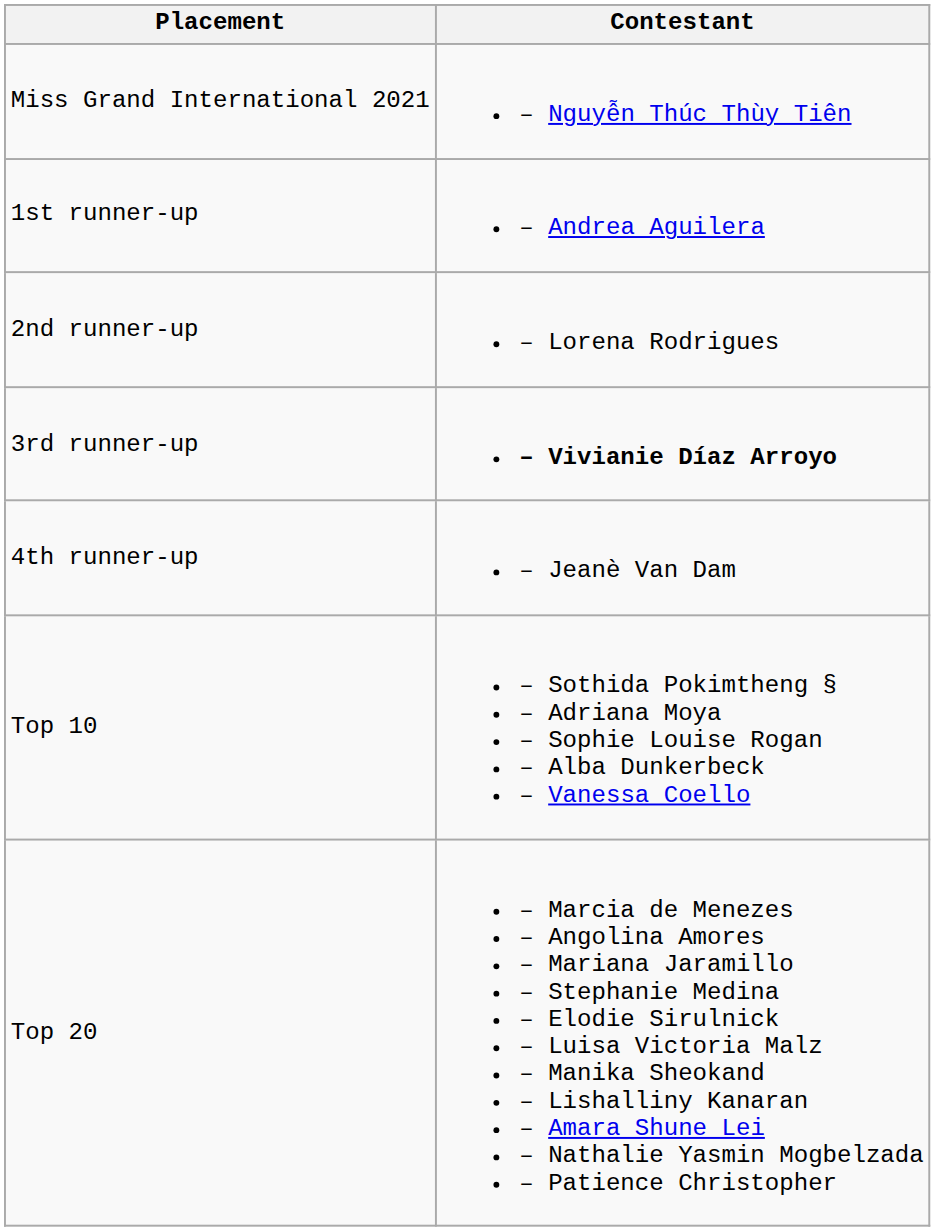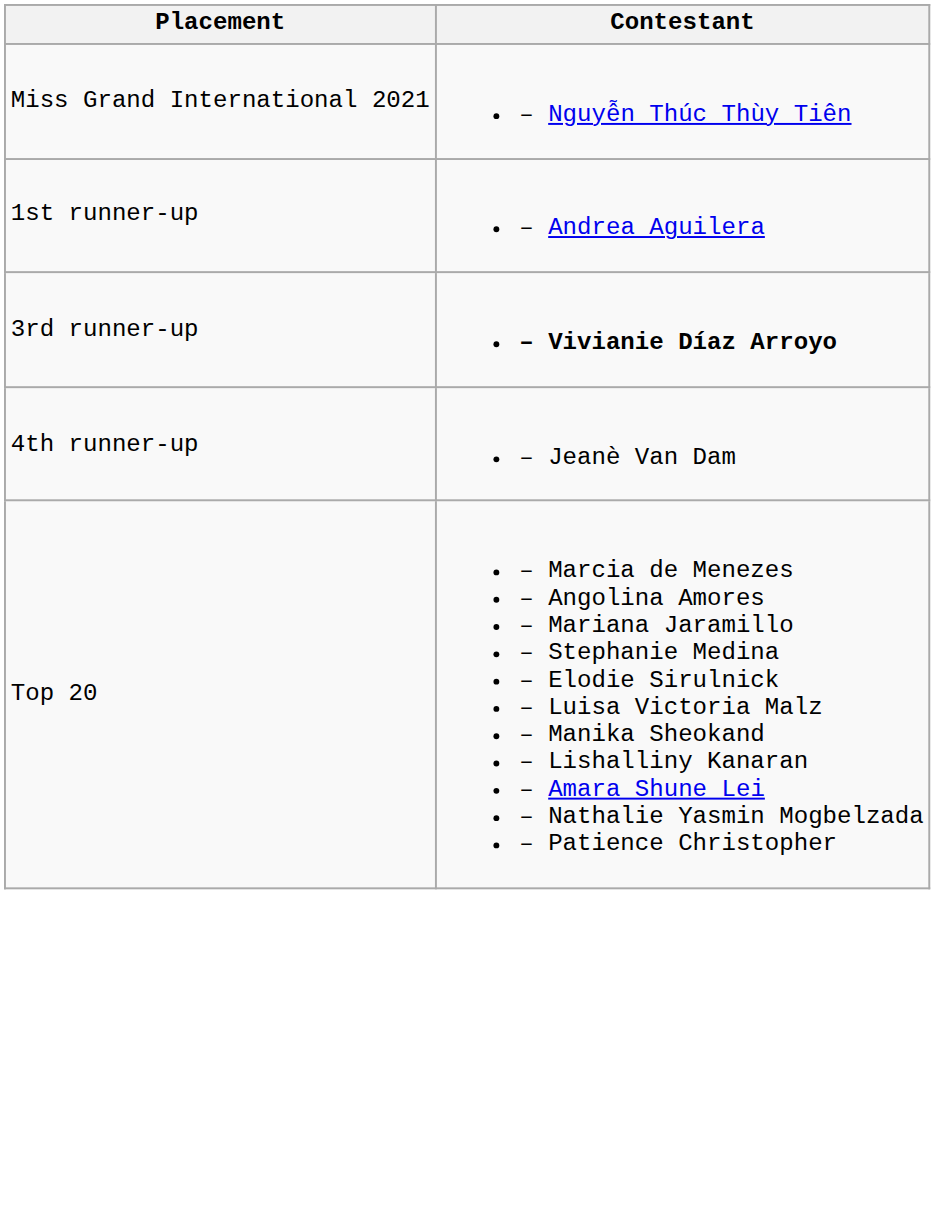 <table class="wikitable unsortable" style="font-size: 95%;">
 <tr>
 <th>Placement</th>
 <th>Contestant</th>
 </tr>
 <tr>
 <td>Miss Grand International 2021</td>
 <td><br><ul><li> – <a href='#'>Nguyễn Thúc Thùy Tiên</a></li></ul></td>
 </tr>
 <tr>
 <td>1st runner-up</td>
 <td><br><ul><li> – <a href='#'>Andrea Aguilera</a></li></ul></td>
 </tr>
 <tr>
-<td>2nd runner-up</td>
-<td><br><ul><li> – Lorena Rodrigues</li></ul></td>
-</tr>
-<tr>
 <td>3rd runner-up</td>
 <td><strong><br><ul><li> – Vivianie Díaz Arroyo</li></ul></strong></td>
 </tr>
 <tr>
 <td>4th runner-up</td>
 <td><br><ul><li> – Jeanè Van Dam</li></ul></td>
 </tr>
 <tr>
-<td>Top 10</td>
-<td><br><ul><li> – Sothida Pokimtheng §</li><li> – Adriana Moya</li><li> – Sophie Louise Rogan</li><li> – Alba Dunkerbeck</li><li> – <a href='#'>Vanessa Coello</a></li></ul></td>
-</tr>
-<tr>
 <td>Top 20</td>
 <td><br><ul><li> – Marcia de Menezes</li><li> – Angolina Amores</li><li> – Mariana Jaramillo</li><li> – Stephanie Medina</li><li> – Elodie Sirulnick</li><li> – Luisa Victoria Malz</li><li> – Manika Sheokand</li><li> – Lishalliny Kanaran</li><li> – <a href='#'>Amara Shune Lei</a></li><li> – Nathalie Yasmin Mogbelzada</li><li> – Patience Christopher</li></ul></td>
 </tr>
 </table>
